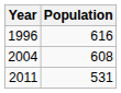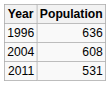 <table class="wikitable" style="line-height:1.1em;">
 <tr>
 <th>Year</th>
 <th>Population</th>
 </tr>
 <tr align="right">
 <td>1996</td>
-<td>616</td>
+<td>636</td>
 </tr>
 <tr align="right">
 <td>2004</td>
 <td>608</td>
 </tr>
 <tr align="right">
 <td>2011</td>
 <td>531</td>
 </tr>
 </table>
